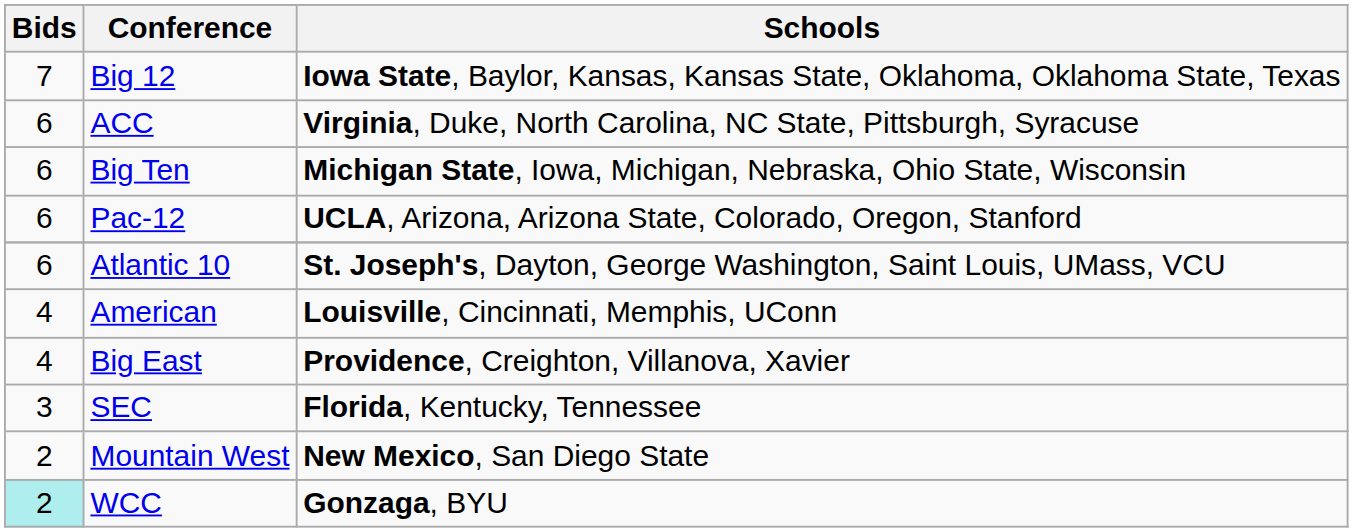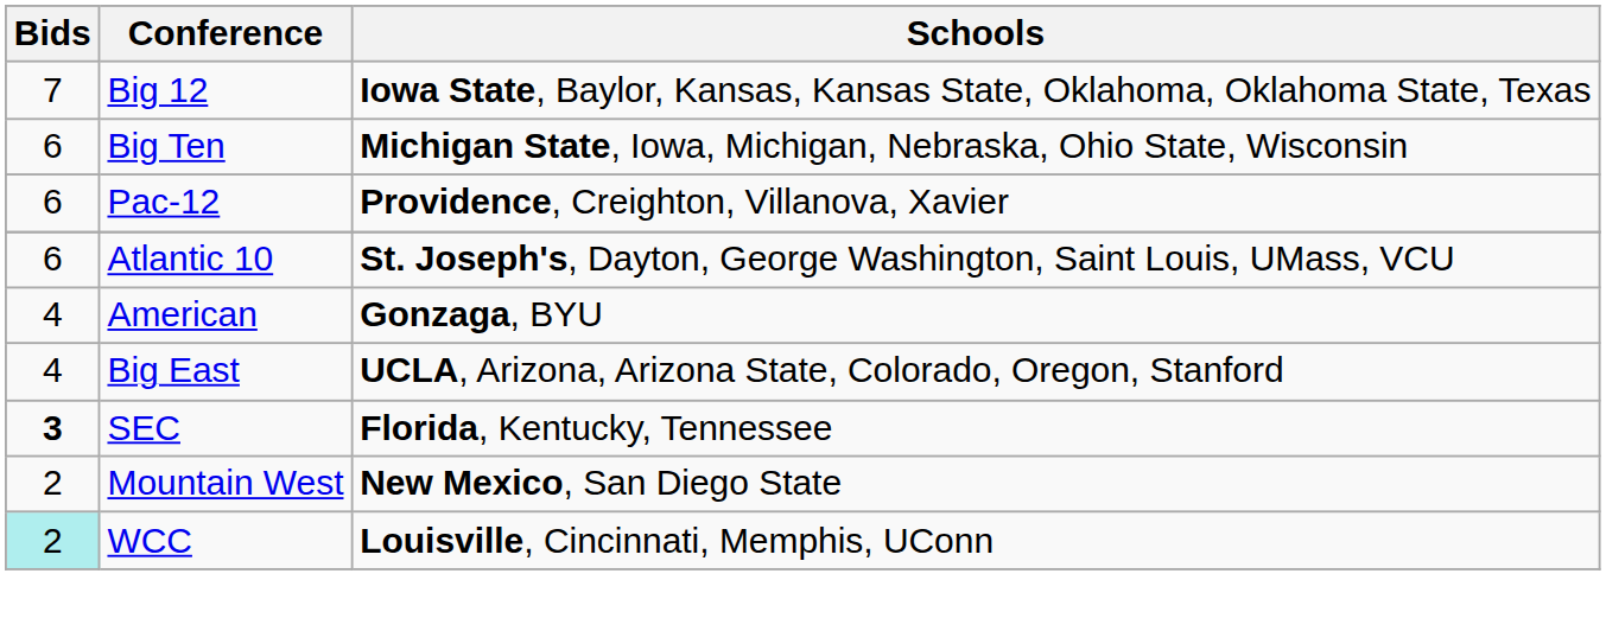 <table class="wikitable">
 <tr>
 <th>Bids</th>
 <th>Conference</th>
 <th>Schools</th>
 </tr>
 <tr>
 <td align="center">7</td>
 <td><a href='#'>Big 12</a></td>
 <td><strong>Iowa State</strong>, Baylor, Kansas, Kansas State, Oklahoma, Oklahoma State, Texas</td>
 </tr>
 <tr>
 <td align="center">6</td>
-<td><a href='#'>ACC</a></td>
-<td><strong>Virginia</strong>, Duke, North Carolina, NC State, Pittsburgh, Syracuse</td>
-</tr>
-<tr>
-<td align="center">6</td>
 <td><a href='#'>Big Ten</a></td>
 <td><strong>Michigan State</strong>, Iowa, Michigan, Nebraska, Ohio State, Wisconsin</td>
 </tr>
 <tr>
 <td align="center">6</td>
 <td><a href='#'>Pac-12</a></td>
-<td><strong>UCLA</strong>, Arizona, Arizona State, Colorado, Oregon, Stanford</td>
+<td><strong>Providence</strong>, Creighton, Villanova, Xavier</td>
 </tr>
 <tr>
 </tr>
 <tr>
 <td align="center">6</td>
 <td><a href='#'>Atlantic 10</a></td>
 <td><strong>St. Joseph's</strong>, Dayton, George Washington, Saint Louis, UMass, VCU</td>
 </tr>
 <tr>
 <td align="center">4</td>
 <td><a href='#'>American</a></td>
-<td><strong>Louisville</strong>, Cincinnati, Memphis, UConn</td>
+<td><strong>Gonzaga</strong>, BYU</td>
 </tr>
 <tr>
 <td align="center">4</td>
 <td><a href='#'>Big East</a></td>
-<td><strong>Providence</strong>, Creighton, Villanova, Xavier</td>
+<td><strong>UCLA</strong>, Arizona, Arizona State, Colorado, Oregon, Stanford</td>
 </tr>
 <tr>
-<td align="center">3</td>
+<td align="center"><strong>3</strong></td>
 <td><a href='#'>SEC</a></td>
 <td><strong>Florida</strong>, Kentucky, Tennessee</td>
 </tr>
 <tr>
 <td align="center">2</td>
 <td><a href='#'>Mountain West</a></td>
 <td><strong>New Mexico</strong>, San Diego State</td>
 </tr>
 <tr>
 <td align="center" style="background: paleturquoise;">2</td>
 <td><a href='#'>WCC</a></td>
-<td><strong>Gonzaga</strong>, BYU</td>
+<td><strong>Louisville</strong>, Cincinnati, Memphis, UConn</td>
 </tr>
 </table>
